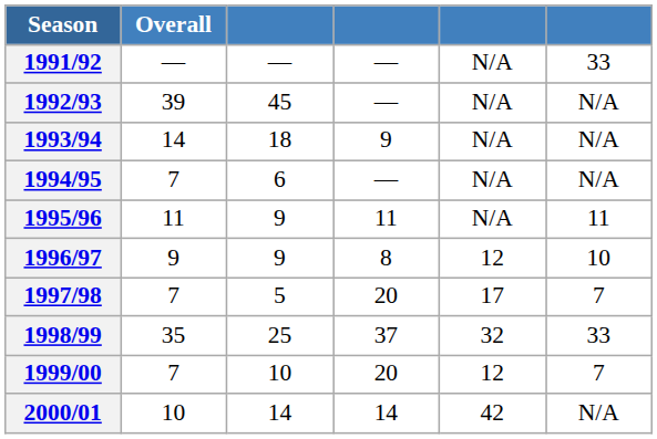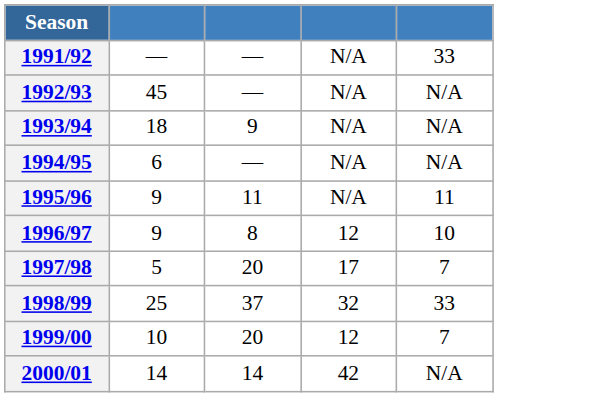 <table class="wikitable" style="font-size:86%; text-align:center; border:grey solid 1px; border-collapse:collapse; background:#ffffff;">
 <tr>
 <th style="background-color:#369; color:white; width:60px;"> Season </th>
-<th style="background-color:#4180be; color:white; width:55px;">Overall</th>
 <th style="background-color:#4180be; color:white; width:55px;"></th>
 <th style="background-color:#4180be; color:white; width:55px;"></th>
 <th style="background-color:#4180be; color:white; width:55px;"></th>
 <th style="background-color:#4180be; color:white; width:55px;"></th>
 </tr>
 <tr>
 <th scope=row align=center><a href='#'>1991/92</a></th>
 <td align=center>—</td>
 <td align=center>—</td>
-<td align=center>—</td>
 <td align=center>N/A</td>
 <td align=center>33</td>
 </tr>
 <tr>
 <th scope=row align=center><a href='#'>1992/93</a></th>
-<td align=center>39</td>
 <td align=center>45</td>
 <td align=center>—</td>
 <td align=center>N/A</td>
 <td align=center>N/A</td>
 </tr>
 <tr>
 <th scope=row align=center><a href='#'>1993/94</a></th>
-<td align=center>14</td>
 <td align=center>18</td>
 <td align=center>9</td>
 <td align=center>N/A</td>
 <td align=center>N/A</td>
 </tr>
 <tr>
 <th scope=row align=center><a href='#'>1994/95</a></th>
-<td align=center>7</td>
 <td align=center>6</td>
 <td align=center>—</td>
 <td align=center>N/A</td>
 <td align=center>N/A</td>
 </tr>
 <tr>
 <th scope=row align=center><a href='#'>1995/96</a></th>
-<td align=center>11</td>
 <td align=center>9</td>
 <td align=center>11</td>
 <td align=center>N/A</td>
 <td align=center>11</td>
 </tr>
 <tr>
 <th scope=row align=center><a href='#'>1996/97</a></th>
 <td align=center>9</td>
-<td align=center>9</td>
 <td align=center>8</td>
 <td align=center>12</td>
 <td align=center>10</td>
 </tr>
 <tr>
 <th scope=row align=center><a href='#'>1997/98</a></th>
-<td align=center>7</td>
 <td align=center>5</td>
 <td align=center>20</td>
 <td align=center>17</td>
 <td align=center>7</td>
 </tr>
 <tr>
 <th scope=row align=center><a href='#'>1998/99</a></th>
-<td align=center>35</td>
 <td align=center>25</td>
 <td align=center>37</td>
 <td align=center>32</td>
 <td align=center>33</td>
 </tr>
 <tr>
 <th scope=row align=center><a href='#'>1999/00</a></th>
-<td align=center>7</td>
 <td align=center>10</td>
 <td align=center>20</td>
 <td align=center>12</td>
 <td align=center>7</td>
 </tr>
 <tr>
 <th scope=row align=center><a href='#'>2000/01</a></th>
-<td align=center>10</td>
 <td align=center>14</td>
 <td align=center>14</td>
 <td align=center>42</td>
 <td align=center>N/A</td>
 </tr>
 </table>
